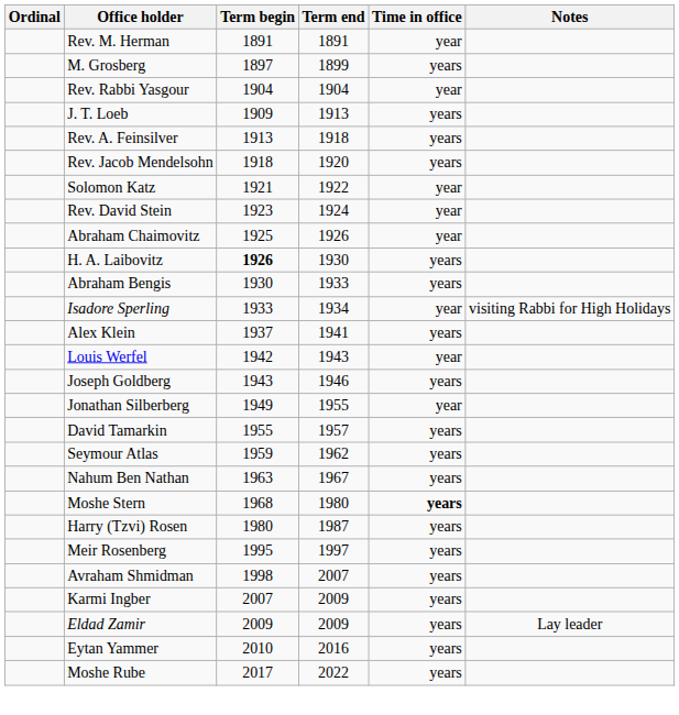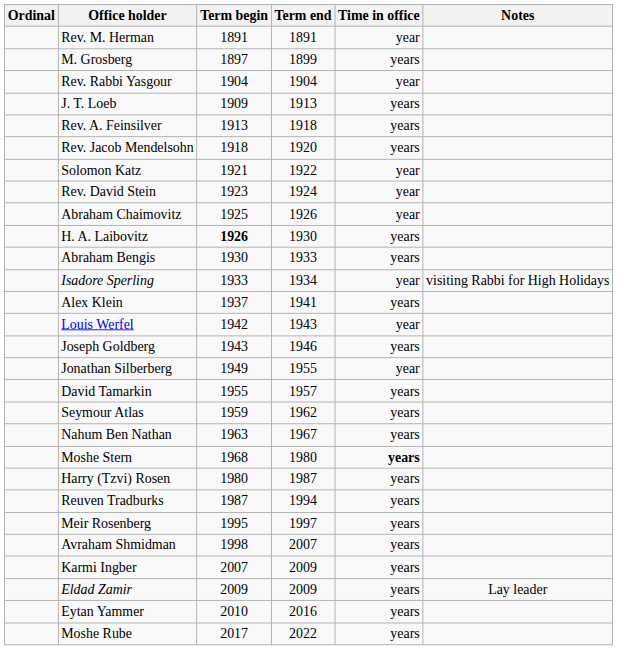 <table class="wikitable" width="auto" style="text-align: center">
 <tr>
 <th>Ordinal</th>
 <th>Office holder</th>
 <th>Term begin</th>
 <th>Term end</th>
 <th>Time in office</th>
 <th>Notes</th>
 </tr>
 <tr>
 <td></td>
 <td align=left>Rev. M. Herman</td>
 <td>1891</td>
 <td>1891</td>
 <td align=right> year</td>
 <td></td>
 </tr>
 <tr>
 <td></td>
 <td align=left>M. Grosberg</td>
 <td>1897</td>
 <td>1899</td>
 <td align=right> years</td>
 <td></td>
 </tr>
 <tr>
 <td></td>
 <td align=left>Rev. Rabbi Yasgour</td>
 <td>1904</td>
 <td>1904</td>
 <td align=right> year</td>
 <td></td>
 </tr>
 <tr>
 <td></td>
 <td align=left>J. T. Loeb</td>
 <td>1909</td>
 <td>1913</td>
 <td align=right> years</td>
 <td></td>
 </tr>
 <tr>
 <td></td>
 <td align=left>Rev. A. Feinsilver</td>
 <td>1913</td>
 <td>1918</td>
 <td align=right> years</td>
 <td></td>
 </tr>
 <tr>
 <td></td>
 <td align=left>Rev. Jacob Mendelsohn</td>
 <td>1918</td>
 <td>1920</td>
 <td align=right> years</td>
 <td></td>
 </tr>
 <tr>
 <td></td>
 <td align=left>Solomon Katz</td>
 <td>1921</td>
 <td>1922</td>
 <td align=right> year</td>
 <td></td>
 </tr>
 <tr>
 <td></td>
 <td align=left>Rev. David Stein</td>
 <td>1923</td>
 <td>1924</td>
 <td align=right> year</td>
 <td></td>
 </tr>
 <tr>
 <td></td>
 <td align=left>Abraham Chaimovitz</td>
 <td>1925</td>
 <td>1926</td>
 <td align=right> year</td>
 <td></td>
 </tr>
 <tr>
 <td></td>
 <td align=left>H. A. Laibovitz</td>
 <td><strong>1926</strong></td>
 <td>1930</td>
 <td align=right> years</td>
 <td></td>
 </tr>
 <tr>
 <td></td>
 <td align=left>Abraham Bengis</td>
 <td>1930</td>
 <td>1933</td>
 <td align=right> years</td>
 <td></td>
 </tr>
 <tr>
 <td></td>
 <td align=left><em>Isadore Sperling</em></td>
 <td>1933</td>
 <td>1934</td>
 <td align=right> year</td>
 <td>visiting Rabbi for High Holidays</td>
 </tr>
 <tr>
 <td></td>
 <td align=left>Alex Klein</td>
 <td>1937</td>
 <td>1941</td>
 <td align=right> years</td>
 <td></td>
 </tr>
 <tr>
 <td></td>
 <td align=left><a href='#'>Louis Werfel</a></td>
 <td>1942</td>
 <td>1943</td>
 <td align=right> year</td>
 <td></td>
 </tr>
 <tr>
 <td></td>
 <td align=left>Joseph Goldberg</td>
 <td>1943</td>
 <td>1946</td>
 <td align=right> years</td>
 <td></td>
 </tr>
 <tr>
 <td></td>
 <td align=left>Jonathan Silberberg</td>
 <td>1949</td>
 <td>1955</td>
 <td align=right> year</td>
 <td></td>
 </tr>
 <tr>
 <td></td>
 <td align=left>David Tamarkin</td>
 <td>1955</td>
 <td>1957</td>
 <td align=right> years</td>
 <td></td>
 </tr>
 <tr>
 <td></td>
 <td align=left>Seymour Atlas</td>
 <td>1959</td>
 <td>1962</td>
 <td align=right> years</td>
 <td></td>
 </tr>
 <tr>
 <td></td>
 <td align=left>Nahum Ben Nathan</td>
 <td>1963</td>
 <td>1967</td>
 <td align=right> years</td>
 <td></td>
 </tr>
 <tr>
 <td></td>
 <td align=left>Moshe Stern</td>
 <td>1968</td>
 <td>1980</td>
 <td align=right><strong> years</strong></td>
 <td></td>
 </tr>
 <tr>
 <td></td>
 <td align=left>Harry (Tzvi) Rosen</td>
 <td>1980</td>
 <td>1987</td>
 <td align=right> years</td>
 <td></td>
 </tr>
 <tr>
 <td></td>
+<td align=left>Reuven Tradburks</td>
+<td>1987</td>
+<td>1994</td>
+<td align=right> years</td>
+<td></td>
+</tr>
+<tr>
+<td></td>
 <td align=left>Meir Rosenberg</td>
 <td>1995</td>
 <td>1997</td>
 <td align=right> years</td>
 <td></td>
 </tr>
 <tr>
 <td></td>
 <td align=left>Avraham Shmidman</td>
 <td>1998</td>
 <td>2007</td>
 <td align=right> years</td>
 <td></td>
 </tr>
 <tr>
 <td></td>
 <td align=left>Karmi Ingber</td>
 <td>2007</td>
 <td>2009</td>
 <td align=right> years</td>
 <td></td>
 </tr>
 <tr>
 <td></td>
 <td align=left><em>Eldad Zamir</em></td>
 <td>2009</td>
 <td>2009</td>
 <td align=right> years</td>
 <td>Lay leader</td>
 </tr>
 <tr>
 <td></td>
 <td align=left>Eytan Yammer</td>
 <td>2010</td>
 <td>2016</td>
 <td align=right> years</td>
 <td></td>
 </tr>
 <tr>
 <td></td>
 <td align=left>Moshe Rube</td>
 <td>2017</td>
 <td>2022</td>
 <td align=right> years</td>
 <td></td>
 </tr>
 </table>
